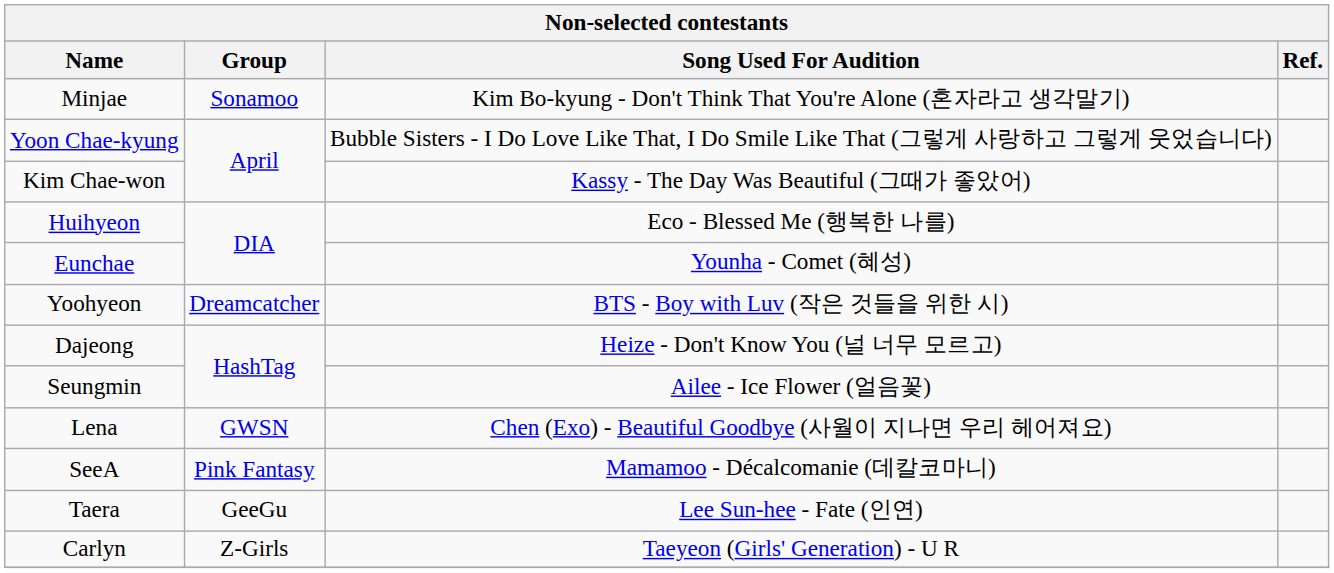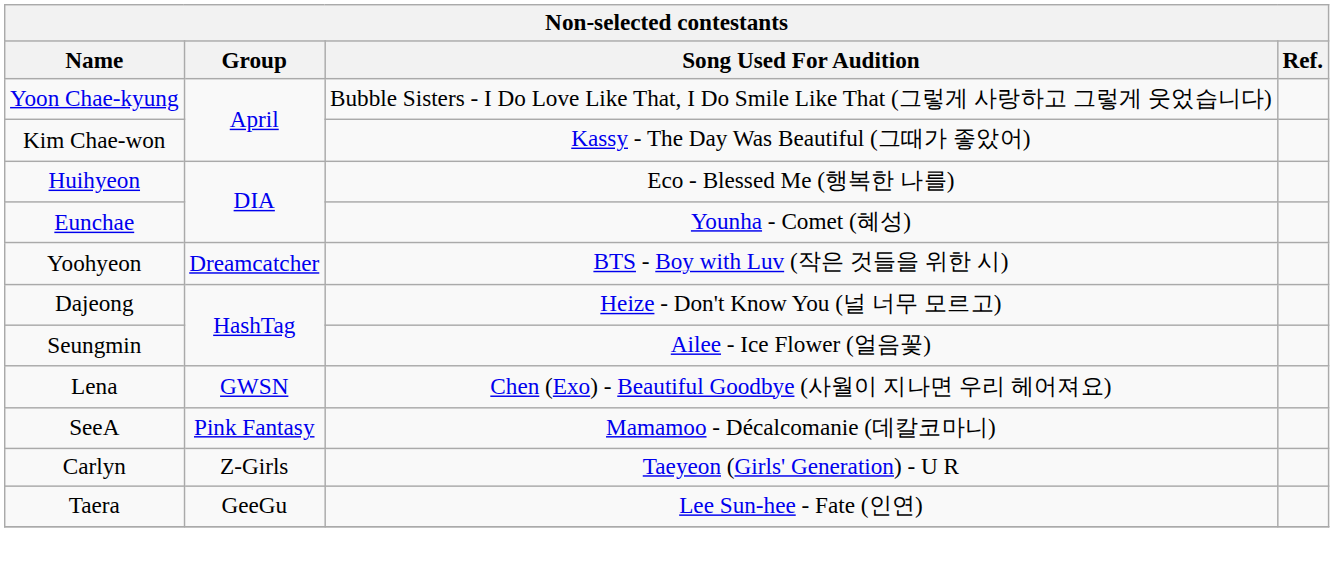 <table class="wikitable collapsible collapsed"" style="text-align:center">
 <tr>
 <th colspan="4">Non-selected contestants</th>
 </tr>
 <tr>
 <th>Name</th>
 <th>Group</th>
 <th>Song Used For Audition</th>
 <th>Ref.</th>
-</tr>
-<tr>
-<td>Minjae</td>
-<td><a href='#'>Sonamoo</a></td>
-<td>Kim Bo-kyung - Don't Think That You're Alone (혼자라고 생각말기)</td>
-<td></td>
 </tr>
 <tr>
 <td><a href='#'>Yoon Chae-kyung</a></td>
 <td rowspan="2"><a href='#'>April</a></td>
 <td>Bubble Sisters - I Do Love Like That, I Do Smile Like That (그렇게 사랑하고 그렇게 웃었습니다)</td>
 <td></td>
 </tr>
 <tr>
 <td>Kim Chae-won</td>
 <td><a href='#'>Kassy</a> - The Day Was Beautiful (그때가 좋았어)</td>
 <td></td>
 </tr>
 <tr>
 <td><a href='#'>Huihyeon</a></td>
 <td rowspan="2"><a href='#'>DIA</a></td>
 <td>Eco - Blessed Me (행복한 나를)</td>
 <td></td>
 </tr>
 <tr>
 <td><a href='#'>Eunchae</a></td>
 <td><a href='#'>Younha</a> - Comet (혜성)</td>
 <td></td>
 </tr>
 <tr>
 <td>Yoohyeon</td>
 <td><a href='#'>Dreamcatcher</a></td>
 <td><a href='#'>BTS</a> - <a href='#'>Boy with Luv</a> (작은 것들을 위한 시)</td>
 <td></td>
 </tr>
 <tr>
 <td>Dajeong</td>
 <td rowspan="2"><a href='#'>HashTag</a></td>
 <td><a href='#'>Heize</a> - Don't Know You (널 너무 모르고)</td>
 <td></td>
 </tr>
 <tr>
 <td>Seungmin</td>
 <td><a href='#'>Ailee</a> - Ice Flower (얼음꽃)</td>
 <td></td>
 </tr>
 <tr>
 <td>Lena</td>
 <td><a href='#'>GWSN</a></td>
 <td><a href='#'>Chen</a> (<a href='#'>Exo</a>) - <a href='#'>Beautiful Goodbye</a> (사월이 지나면 우리 헤어져요)</td>
 <td></td>
 </tr>
 <tr>
 <td>SeeA</td>
 <td><a href='#'>Pink Fantasy</a></td>
 <td><a href='#'>Mamamoo</a> - Décalcomanie (데칼코마니)</td>
 <td></td>
 </tr>
 <tr>
+<td>Carlyn</td>
+<td>Z-Girls</td>
+<td><a href='#'>Taeyeon</a> (<a href='#'>Girls' Generation</a>) - U R</td>
+<td></td>
+</tr>
+<tr>
 <td>Taera</td>
 <td>GeeGu</td>
 <td><a href='#'>Lee Sun-hee</a> - Fate (인연)</td>
 <td></td>
 </tr>
 <tr>
-<td>Carlyn</td>
-<td>Z-Girls</td>
-<td><a href='#'>Taeyeon</a> (<a href='#'>Girls' Generation</a>) - U R</td>
-<td></td>
-</tr>
-<tr>
 </tr>
 </table>
